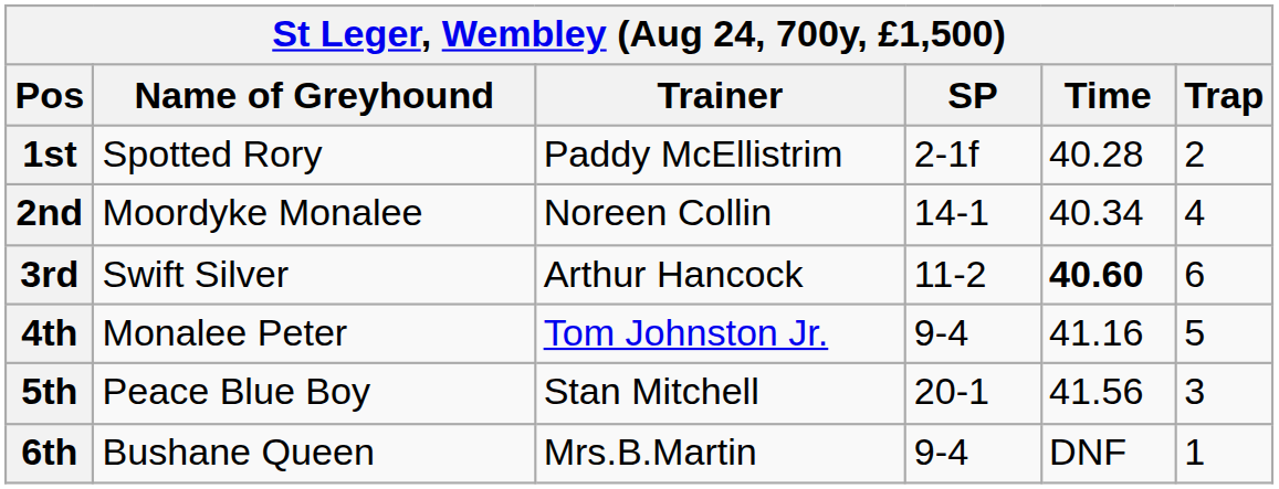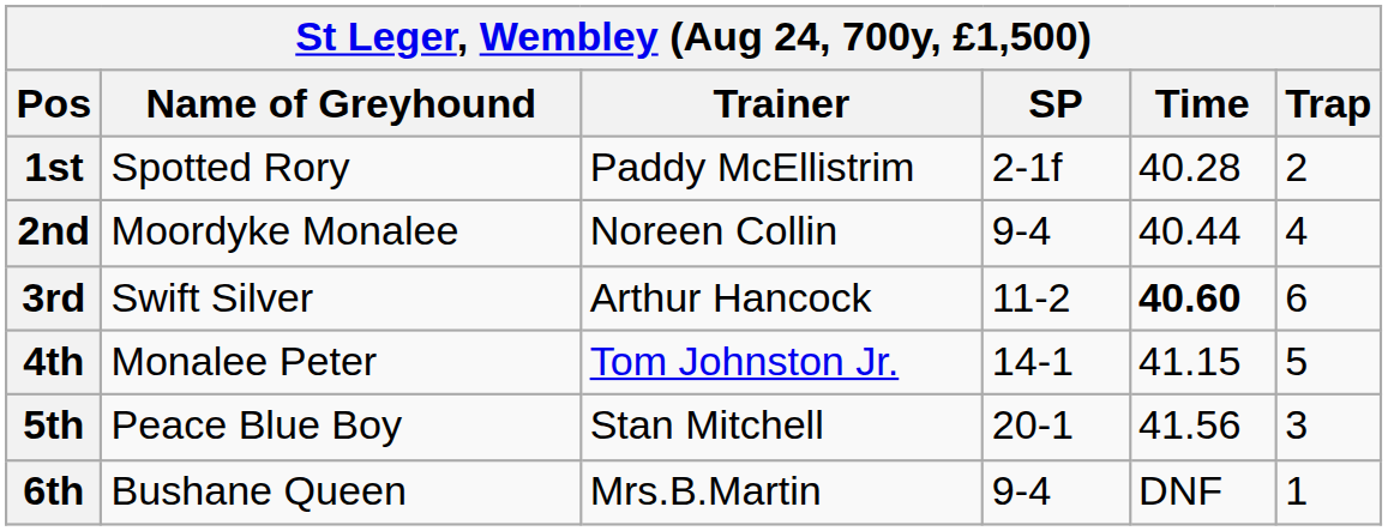 <table class="wikitable">
 <tr>
 <th colspan="6"><a href='#'>St Leger</a>, <a href='#'>Wembley</a> (Aug 24, 700y, £1,500)</th>
 </tr>
 <tr>
 <th width=30>Pos</th>
 <th width=180>Name of Greyhound</th>
 <th width=150>Trainer</th>
 <th width=50>SP</th>
 <th width=50>Time</th>
 <th width=30>Trap</th>
 </tr>
 <tr>
 <th>1st</th>
 <td>Spotted Rory</td>
 <td>Paddy McEllistrim</td>
 <td>2-1f</td>
 <td>40.28</td>
 <td>2</td>
 </tr>
 <tr>
 <th>2nd</th>
 <td>Moordyke Monalee</td>
 <td>Noreen Collin</td>
-<td>14-1</td>
-<td>40.34</td>
+<td>9-4</td>
+<td>40.44</td>
 <td>4</td>
 </tr>
 <tr>
 <th>3rd</th>
 <td>Swift Silver</td>
 <td>Arthur Hancock</td>
 <td>11-2</td>
 <td><strong>40.60</strong></td>
 <td>6</td>
 </tr>
 <tr>
 <th>4th</th>
 <td>Monalee Peter</td>
 <td><a href='#'>Tom Johnston Jr.</a></td>
-<td>9-4</td>
-<td>41.16</td>
+<td>14-1</td>
+<td>41.15</td>
 <td>5</td>
 </tr>
 <tr>
 <th>5th</th>
 <td>Peace Blue Boy</td>
 <td>Stan Mitchell</td>
 <td>20-1</td>
 <td>41.56</td>
 <td>3</td>
 </tr>
 <tr>
 <th>6th</th>
 <td>Bushane Queen</td>
 <td>Mrs.B.Martin</td>
 <td>9-4</td>
 <td>DNF</td>
 <td>1</td>
 </tr>
 </table>
